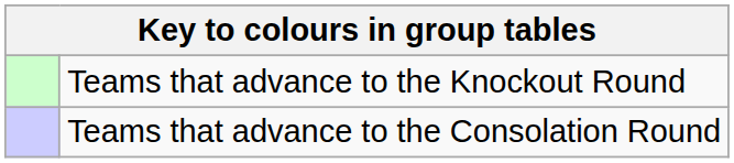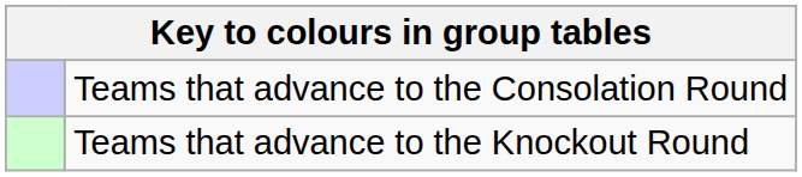 <table class="wikitable" style="text-align: center;">
 <tr>
 <th colspan=2>Key to colours in group tables</th>
 </tr>
 <tr>
+<td style="background:#ccccff; width:20px;"></td>
+<td align=left>Teams that advance to the Consolation Round</td>
+</tr>
+<tr>
 <td style="background:#ccffcc; width:20px;"></td>
 <td align=left>Teams that advance to the Knockout Round</td>
 </tr>
-<tr>
-<td style="background:#ccccff; width:20px;"></td>
-<td align=left>Teams that advance to the Consolation Round</td>
-</tr>
 </table>
